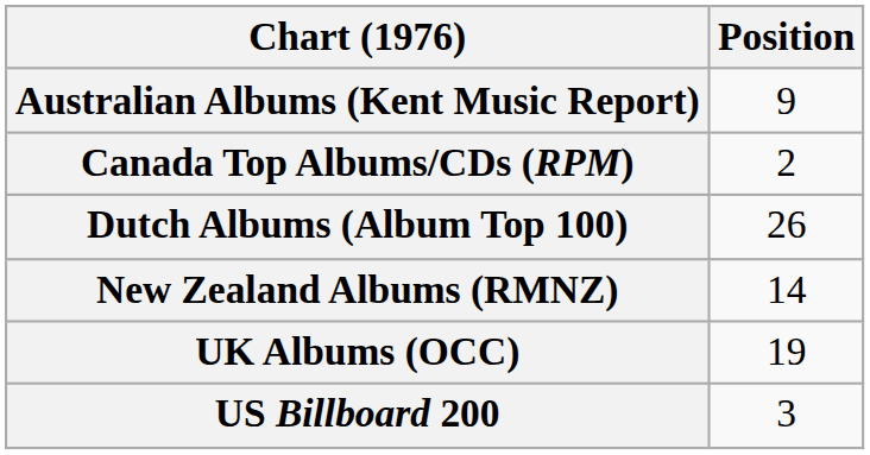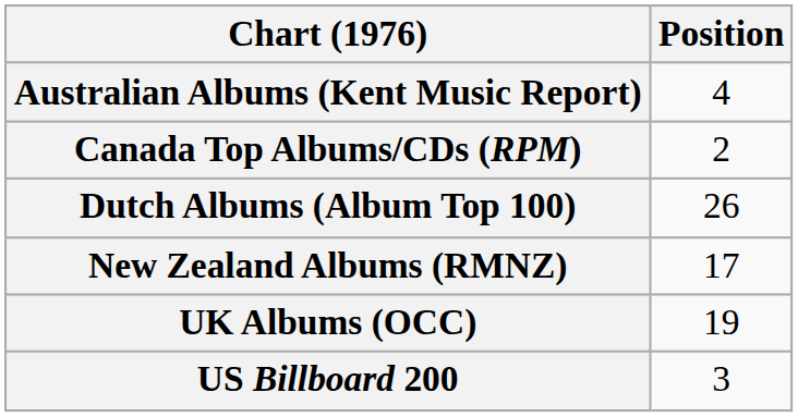 <table class="wikitable sortable plainrowheaders" style="text-align:center">
 <tr>
 <th scope="col">Chart (1976)</th>
 <th scope="col">Position</th>
 </tr>
 <tr>
 <th scope="row">Australian Albums (Kent Music Report)</th>
-<td>9</td>
+<td>4</td>
 </tr>
 <tr>
 <th scope="row">Canada Top Albums/CDs (<em>RPM</em>)</th>
 <td>2</td>
 </tr>
 <tr>
 <th scope="row">Dutch Albums (Album Top 100)</th>
 <td>26</td>
 </tr>
 <tr>
 <th scope="row">New Zealand Albums (RMNZ)</th>
-<td>14</td>
+<td>17</td>
 </tr>
 <tr>
 <th scope="row">UK Albums (OCC)</th>
 <td>19</td>
 </tr>
 <tr>
 <th scope="row">US <em>Billboard</em> 200</th>
 <td>3</td>
 </tr>
 </table>
